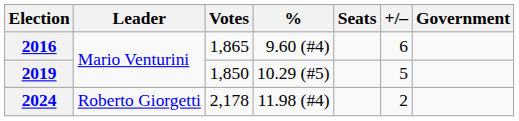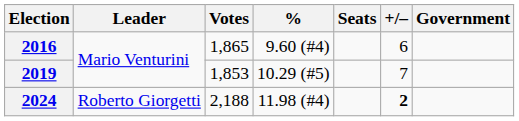 <table class=wikitable style=text-align:right>
 <tr>
 <th>Election</th>
 <th>Leader</th>
 <th>Votes</th>
 <th>%</th>
 <th>Seats</th>
 <th>+/–</th>
 <th>Government</th>
 </tr>
 <tr>
 <th><a href='#'>2016</a></th>
 <td align=left rowspan=2><a href='#'>Mario Venturini</a></td>
 <td>1,865</td>
 <td>9.60 (#4)</td>
 <td></td>
 <td> 6</td>
 <td></td>
 </tr>
 <tr>
 <th><a href='#'>2019</a></th>
-<td>1,850</td>
+<td>1,853</td>
 <td>10.29 (#5)</td>
 <td></td>
-<td> 5</td>
+<td> 7</td>
 <td></td>
 </tr>
 <tr>
 <th><a href='#'>2024</a></th>
 <td><a href='#'>Roberto Giorgetti</a></td>
-<td>2,178</td>
+<td>2,188</td>
 <td>11.98 (#4)</td>
 <td></td>
-<td> 2</td>
+<td><strong> 2</strong></td>
 <td></td>
 </tr>
 </table>
